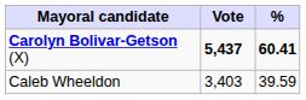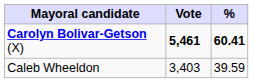 <table class="wikitable">
 <tr>
 <th style="background:#ddf; width:200px;">Mayoral candidate</th>
 <th style="background:#ddf; width:50px;">Vote</th>
 <th style="background:#ddf; width:30px;">%</th>
 </tr>
 <tr>
 <td><strong><a href='#'>Carolyn Bolivar-Getson</a></strong> (X)</td>
-<td><strong>5,437</strong></td>
+<td><strong>5,461</strong></td>
 <td><strong>60.41</strong></td>
 </tr>
 <tr>
 <td>Caleb Wheeldon</td>
 <td>3,403</td>
 <td>39.59</td>
 </tr>
 </table>
